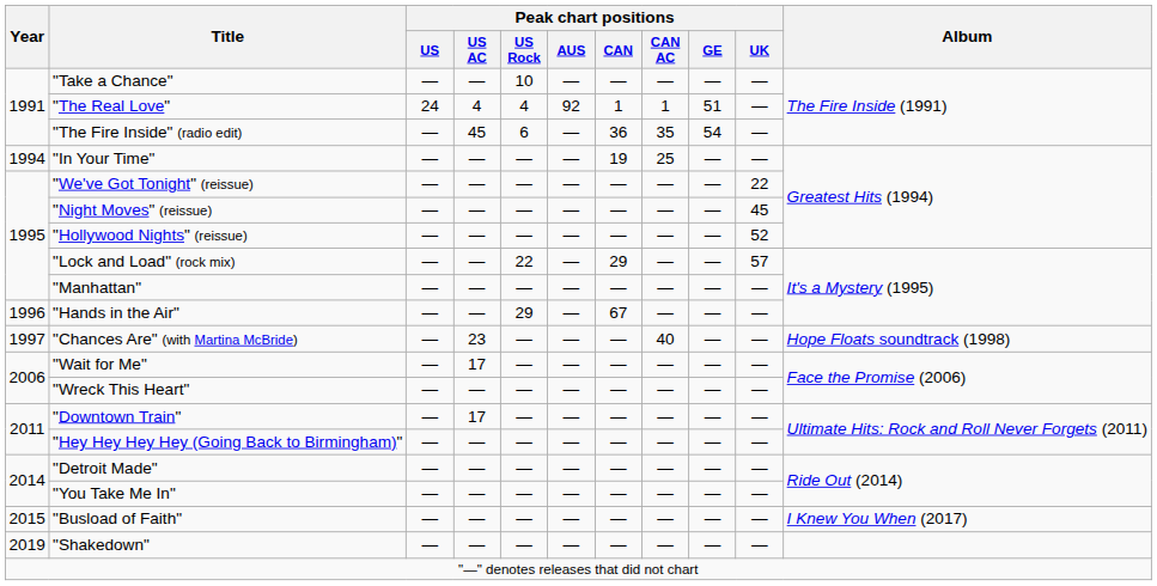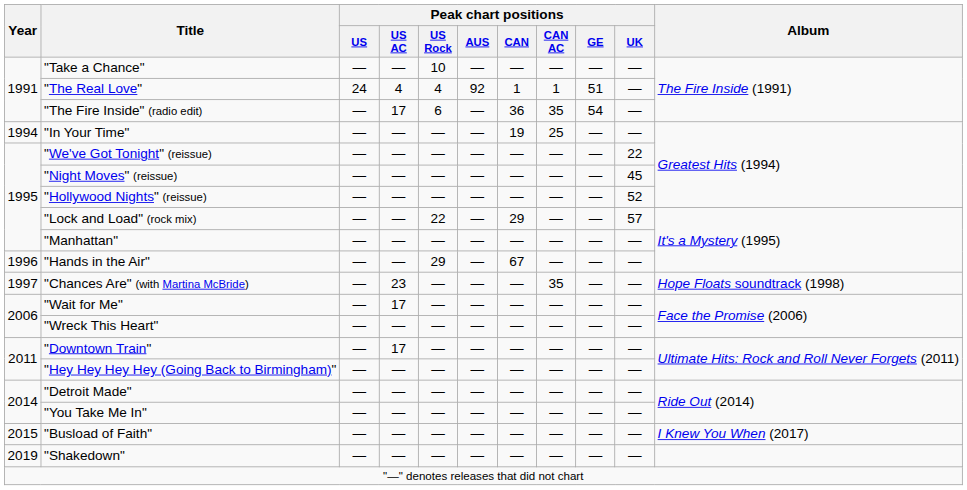 <table class="wikitable" style="text-align:center;">
 <tr>
 <th rowspan="2">Year</th>
 <th rowspan="2">Title</th>
 <th colspan="8">Peak chart positions</th>
 <th rowspan="2">Album</th>
 </tr>
 <tr style="font-size:smaller;">
 <th width="40"><a href='#'>US</a><br></th>
 <th width="40"><a href='#'>US<br>AC</a><br></th>
 <th width="40"><a href='#'>US<br>Rock</a><br></th>
 <th width="40"><a href='#'>AUS</a><br></th>
 <th width="40"><a href='#'>CAN</a></th>
 <th width="40"><a href='#'>CAN<br>AC</a></th>
 <th width="40"><a href='#'>GE</a><br></th>
 <th width="40"><a href='#'>UK</a><br></th>
 </tr>
 <tr>
 <td rowspan="3">1991</td>
 <td align="left">"Take a Chance"</td>
 <td>—</td>
 <td>—</td>
 <td>10</td>
 <td>—</td>
 <td>—</td>
 <td>—</td>
 <td>—</td>
 <td>—</td>
 <td align="left" rowspan="3"><em><a href='#'>The Fire Inside</a></em> (1991)</td>
 </tr>
 <tr>
 <td align="left">"<a href='#'>The Real Love</a>"</td>
 <td>24</td>
 <td>4</td>
 <td>4</td>
 <td>92</td>
 <td>1</td>
 <td>1</td>
 <td>51</td>
 <td>—</td>
 </tr>
 <tr>
 <td align="left">"The Fire Inside" <small>(radio edit)</small></td>
 <td>—</td>
-<td>45</td>
+<td>17</td>
 <td>6</td>
 <td>—</td>
 <td>36</td>
 <td>35</td>
 <td>54</td>
 <td>—</td>
 </tr>
 <tr>
 <td>1994</td>
 <td align="left">"In Your Time"</td>
 <td>—</td>
 <td>—</td>
 <td>—</td>
 <td>—</td>
 <td>19</td>
 <td>25</td>
 <td>—</td>
 <td>—</td>
 <td align="left" rowspan= "4"><em><a href='#'>Greatest Hits</a></em> (1994)</td>
 </tr>
 <tr>
 <td rowspan="5">1995</td>
 <td align="left">"<a href='#'>We've Got Tonight</a>" <small>(reissue)</small></td>
 <td>—</td>
 <td>—</td>
 <td>—</td>
 <td>—</td>
 <td>—</td>
 <td>—</td>
 <td>—</td>
 <td>22</td>
 </tr>
 <tr>
 <td align="left">"<a href='#'>Night Moves</a>" <small>(reissue)</small></td>
 <td>—</td>
 <td>—</td>
 <td>—</td>
 <td>—</td>
 <td>—</td>
 <td>—</td>
 <td>—</td>
 <td>45</td>
 </tr>
 <tr>
 <td align="left">"<a href='#'>Hollywood Nights</a>" <small>(reissue)</small></td>
 <td>—</td>
 <td>—</td>
 <td>—</td>
 <td>—</td>
 <td>—</td>
 <td>—</td>
 <td>—</td>
 <td>52</td>
 </tr>
 <tr>
 <td align="left">"Lock and Load" <small>(rock mix)</small></td>
 <td>—</td>
 <td>—</td>
 <td>22</td>
 <td>—</td>
 <td>29</td>
 <td>—</td>
 <td>—</td>
 <td>57</td>
 <td align="left" rowspan="3"><em><a href='#'>It's a Mystery</a></em> (1995)</td>
 </tr>
 <tr>
 <td align="left">"Manhattan"</td>
 <td>—</td>
 <td>—</td>
 <td>—</td>
 <td>—</td>
 <td>—</td>
 <td>—</td>
 <td>—</td>
 <td>—</td>
 </tr>
 <tr>
 <td>1996</td>
 <td align="left">"Hands in the Air"</td>
 <td>—</td>
 <td>—</td>
 <td>29</td>
 <td>—</td>
 <td>67</td>
 <td>—</td>
 <td>—</td>
 <td>—</td>
 </tr>
 <tr>
 <td>1997</td>
 <td align="left">"Chances Are" <small>(with <a href='#'>Martina McBride</a>)</small></td>
 <td>—</td>
 <td>23</td>
 <td>—</td>
 <td>—</td>
 <td>—</td>
-<td>40</td>
+<td>35</td>
 <td>—</td>
 <td>—</td>
 <td align="left"><a href='#'><em>Hope Floats</em> soundtrack</a> (1998)</td>
 </tr>
 <tr>
 <td rowspan="2">2006</td>
 <td align="left">"Wait for Me"</td>
 <td>—</td>
 <td>17</td>
 <td>—</td>
 <td>—</td>
 <td>—</td>
 <td>—</td>
 <td>—</td>
 <td>—</td>
 <td align="left" rowspan="2"><em><a href='#'>Face the Promise</a></em> (2006)</td>
 </tr>
 <tr>
 <td align="left">"Wreck This Heart"</td>
 <td>—</td>
 <td>—</td>
 <td>—</td>
 <td>—</td>
 <td>—</td>
 <td>—</td>
 <td>—</td>
 <td>—</td>
 </tr>
 <tr>
 <td rowspan="2">2011</td>
 <td align="left">"<a href='#'>Downtown Train</a>"</td>
 <td>—</td>
 <td>17</td>
 <td>—</td>
 <td>—</td>
 <td>—</td>
 <td>—</td>
 <td>—</td>
 <td>—</td>
 <td align="left" rowspan="2"><em><a href='#'>Ultimate Hits: Rock and Roll Never Forgets</a></em> (2011)</td>
 </tr>
 <tr>
 <td align="left">"<a href='#'>Hey Hey Hey Hey (Going Back to Birmingham)</a>"</td>
 <td>—</td>
 <td>—</td>
 <td>—</td>
 <td>—</td>
 <td>—</td>
 <td>—</td>
 <td>—</td>
 <td>—</td>
 </tr>
 <tr>
 <td rowspan="2">2014</td>
 <td align="left">"Detroit Made"</td>
 <td>—</td>
 <td>—</td>
 <td>—</td>
 <td>—</td>
 <td>—</td>
 <td>—</td>
 <td>—</td>
 <td>—</td>
 <td align="left" rowspan="2"><em><a href='#'>Ride Out</a></em> (2014)</td>
 </tr>
 <tr>
 <td align="left">"You Take Me In"</td>
 <td>—</td>
 <td>—</td>
 <td>—</td>
 <td>—</td>
 <td>—</td>
 <td>—</td>
 <td>—</td>
 <td>—</td>
 </tr>
 <tr>
 <td>2015</td>
 <td align="left">"Busload of Faith"</td>
 <td>—</td>
 <td>—</td>
 <td>—</td>
 <td>—</td>
 <td>—</td>
 <td>—</td>
 <td>—</td>
 <td>—</td>
 <td align="left"><em><a href='#'>I Knew You When</a></em> (2017)</td>
 </tr>
 <tr>
 <td>2019</td>
 <td align="left">"Shakedown" </td>
 <td>—</td>
 <td>—</td>
 <td>—</td>
 <td>—</td>
 <td>—</td>
 <td>—</td>
 <td>—</td>
 <td>—</td>
 <td></td>
 </tr>
 <tr>
 <td colspan="11" style="font-size:85%" align="center">"—" denotes releases that did not chart</td>
 </tr>
 </table>
